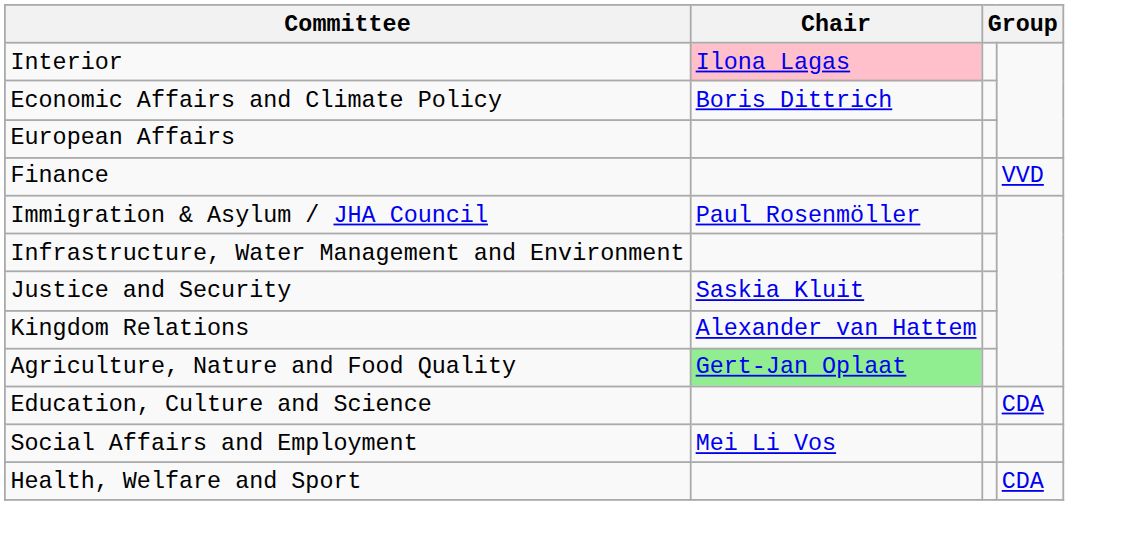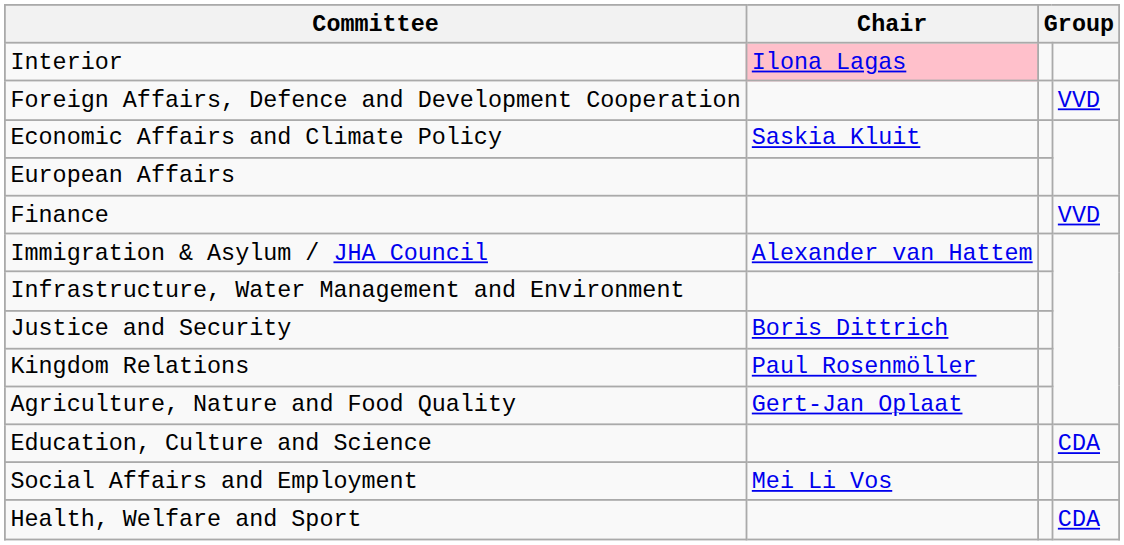 <table class="wikitable">
 <tr>
 <th>Committee</th>
 <th>Chair</th>
 <th colspan=2>Group</th>
 </tr>
 <tr>
 <td>Interior</td>
 <td style="background: pink;"><a href='#'>Ilona Lagas</a></td>
 <td></td>
 </tr>
 <tr>
+<td>Foreign Affairs, Defence and Development Cooperation</td>
+<td></td>
+<td style=background:></td>
+<td><a href='#'>VVD</a></td>
+</tr>
+<tr>
 <td>Economic Affairs and Climate Policy</td>
-<td><a href='#'>Boris Dittrich</a></td>
+<td><a href='#'>Saskia Kluit</a></td>
 <td></td>
 </tr>
 <tr>
 <td>European Affairs</td>
 <td></td>
 <td></td>
 </tr>
 <tr>
 <td>Finance</td>
 <td></td>
 <td style=background:></td>
 <td><a href='#'>VVD</a></td>
 </tr>
 <tr>
 <td>Immigration & Asylum / <a href='#'>JHA Council</a></td>
-<td><a href='#'>Paul Rosenmöller</a></td>
+<td><a href='#'>Alexander van Hattem</a></td>
 <td></td>
 </tr>
 <tr>
 <td>Infrastructure, Water Management and Environment</td>
 <td></td>
 <td></td>
 </tr>
 <tr>
 <td>Justice and Security</td>
-<td><a href='#'>Saskia Kluit</a></td>
+<td><a href='#'>Boris Dittrich</a></td>
 <td></td>
 </tr>
 <tr>
 <td>Kingdom Relations</td>
-<td><a href='#'>Alexander van Hattem</a></td>
+<td><a href='#'>Paul Rosenmöller</a></td>
 <td></td>
 </tr>
 <tr>
 <td>Agriculture, Nature and Food Quality</td>
-<td style="background: lightgreen;"><a href='#'>Gert-Jan Oplaat</a></td>
+<td><a href='#'>Gert-Jan Oplaat</a></td>
 <td></td>
 </tr>
 <tr>
 <td>Education, Culture and Science</td>
 <td></td>
 <td style=background:></td>
 <td><a href='#'>CDA</a></td>
 </tr>
 <tr>
 <td>Social Affairs and Employment</td>
 <td><a href='#'>Mei Li Vos</a></td>
 <td></td>
 </tr>
 <tr>
 <td>Health, Welfare and Sport</td>
 <td></td>
 <td style=background:></td>
 <td><a href='#'>CDA</a></td>
 </tr>
 </table>
